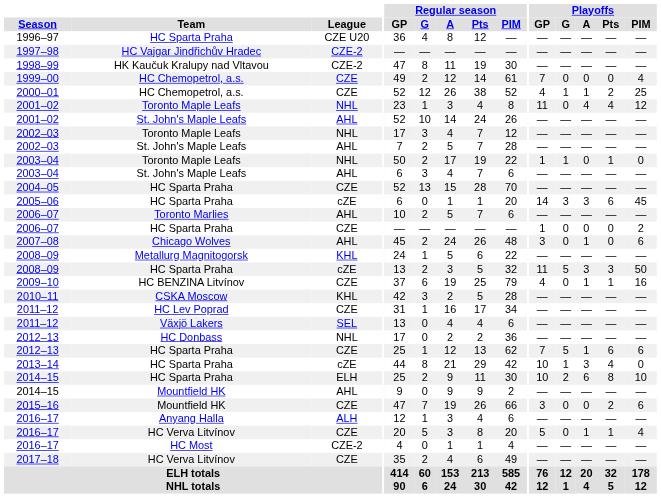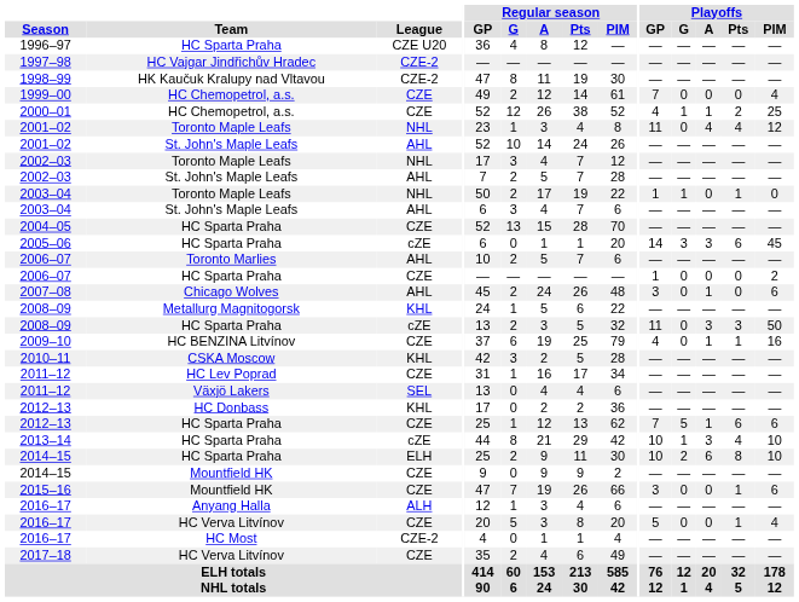 <table border="0" cellpadding="1" cellspacing="0" style="text-align:center; width:60em">
 <tr bgcolor="#e0e0e0">
 <th colspan="3" bgcolor="#ffffff"></th>
 <th rowspan="100" bgcolor="#ffffff"></th>
 <th colspan="5"><a href='#'>Regular season</a></th>
 <th rowspan="100" bgcolor="#ffffff"></th>
 <th colspan="5"><a href='#'>Playoffs</a></th>
 </tr>
 <tr bgcolor="#e0e0e0">
 <th><a href='#'>Season</a></th>
 <th>Team</th>
 <th>League</th>
 <th>GP</th>
 <th><a href='#'>G</a></th>
 <th><a href='#'>A</a></th>
 <th><a href='#'>Pts</a></th>
 <th><a href='#'>PIM</a></th>
 <th>GP</th>
 <th>G</th>
 <th>A</th>
 <th>Pts</th>
 <th>PIM</th>
 </tr>
 <tr>
 <td>1996–97</td>
 <td><a href='#'>HC Sparta Praha</a></td>
 <td>CZE U20</td>
 <td>36</td>
 <td>4</td>
 <td>8</td>
 <td>12</td>
 <td>—</td>
 <td>—</td>
 <td>—</td>
 <td>—</td>
 <td>—</td>
 <td>—</td>
 </tr>
 <tr bgcolor="#f0f0f0">
 <td><a href='#'>1997–98</a></td>
 <td><a href='#'>HC Vajgar Jindřichův Hradec</a></td>
 <td><a href='#'>CZE-2</a></td>
 <td>—</td>
 <td>—</td>
 <td>—</td>
 <td>—</td>
 <td>—</td>
 <td>—</td>
 <td>—</td>
 <td>—</td>
 <td>—</td>
 <td>—</td>
 </tr>
 <tr>
 <td><a href='#'>1998–99</a></td>
 <td>HK Kaučuk Kralupy nad Vltavou</td>
 <td>CZE-2</td>
 <td>47</td>
 <td>8</td>
 <td>11</td>
 <td>19</td>
 <td>30</td>
 <td>—</td>
 <td>—</td>
 <td>—</td>
 <td>—</td>
 <td>—</td>
 </tr>
 <tr bgcolor="#f0f0f0">
 <td><a href='#'>1999–00</a></td>
 <td><a href='#'>HC Chemopetrol, a.s.</a></td>
 <td><a href='#'>CZE</a></td>
 <td>49</td>
 <td>2</td>
 <td>12</td>
 <td>14</td>
 <td>61</td>
 <td>7</td>
 <td>0</td>
 <td>0</td>
 <td>0</td>
 <td>4</td>
 </tr>
 <tr>
 <td><a href='#'>2000–01</a></td>
 <td>HC Chemopetrol, a.s.</td>
 <td>CZE</td>
 <td>52</td>
 <td>12</td>
 <td>26</td>
 <td>38</td>
 <td>52</td>
 <td>4</td>
 <td>1</td>
 <td>1</td>
 <td>2</td>
 <td>25</td>
 </tr>
 <tr bgcolor="#f0f0f0">
 <td><a href='#'>2001–02</a></td>
 <td><a href='#'>Toronto Maple Leafs</a></td>
 <td><a href='#'>NHL</a></td>
 <td>23</td>
 <td>1</td>
 <td>3</td>
 <td>4</td>
 <td>8</td>
 <td>11</td>
 <td>0</td>
 <td>4</td>
 <td>4</td>
 <td>12</td>
 </tr>
 <tr>
 <td><a href='#'>2001–02</a></td>
 <td><a href='#'>St. John's Maple Leafs</a></td>
 <td><a href='#'>AHL</a></td>
 <td>52</td>
 <td>10</td>
 <td>14</td>
 <td>24</td>
 <td>26</td>
 <td>—</td>
 <td>—</td>
 <td>—</td>
 <td>—</td>
 <td>—</td>
 </tr>
 <tr bgcolor="#f0f0f0">
 <td><a href='#'>2002–03</a></td>
 <td>Toronto Maple Leafs</td>
 <td>NHL</td>
 <td>17</td>
 <td>3</td>
 <td>4</td>
 <td>7</td>
 <td>12</td>
 <td>—</td>
 <td>—</td>
 <td>—</td>
 <td>—</td>
 <td>—</td>
 </tr>
 <tr>
 <td><a href='#'>2002–03</a></td>
 <td>St. John's Maple Leafs</td>
 <td>AHL</td>
 <td>7</td>
 <td>2</td>
 <td>5</td>
 <td>7</td>
 <td>28</td>
 <td>—</td>
 <td>—</td>
 <td>—</td>
 <td>—</td>
 <td>—</td>
 </tr>
 <tr bgcolor="#f0f0f0">
 <td><a href='#'>2003–04</a></td>
 <td>Toronto Maple Leafs</td>
 <td>NHL</td>
 <td>50</td>
 <td>2</td>
 <td>17</td>
 <td>19</td>
 <td>22</td>
 <td>1</td>
 <td>1</td>
 <td>0</td>
 <td>1</td>
 <td>0</td>
 </tr>
 <tr>
 <td><a href='#'>2003–04</a></td>
 <td>St. John's Maple Leafs</td>
 <td>AHL</td>
 <td>6</td>
 <td>3</td>
 <td>4</td>
 <td>7</td>
 <td>6</td>
 <td>—</td>
 <td>—</td>
 <td>—</td>
 <td>—</td>
 <td>—</td>
 </tr>
 <tr bgcolor="#f0f0f0">
 <td><a href='#'>2004–05</a></td>
 <td>HC Sparta Praha</td>
 <td>CZE</td>
 <td>52</td>
 <td>13</td>
 <td>15</td>
 <td>28</td>
 <td>70</td>
 <td>—</td>
 <td>—</td>
 <td>—</td>
 <td>—</td>
 <td>—</td>
 </tr>
 <tr>
 <td><a href='#'>2005–06</a></td>
 <td>HC Sparta Praha</td>
 <td>cZE</td>
 <td>6</td>
 <td>0</td>
 <td>1</td>
 <td>1</td>
 <td>20</td>
 <td>14</td>
 <td>3</td>
 <td>3</td>
 <td>6</td>
 <td>45</td>
 </tr>
 <tr bgcolor="#f0f0f0">
 <td><a href='#'>2006–07</a></td>
 <td><a href='#'>Toronto Marlies</a></td>
 <td>AHL</td>
 <td>10</td>
 <td>2</td>
 <td>5</td>
 <td>7</td>
 <td>6</td>
 <td>—</td>
 <td>—</td>
 <td>—</td>
 <td>—</td>
 <td>—</td>
 </tr>
 <tr>
 <td><a href='#'>2006–07</a></td>
 <td>HC Sparta Praha</td>
 <td>CZE</td>
 <td>—</td>
 <td>—</td>
 <td>—</td>
 <td>—</td>
 <td>—</td>
 <td>1</td>
 <td>0</td>
 <td>0</td>
 <td>0</td>
 <td>2</td>
 </tr>
 <tr bgcolor="#f0f0f0">
 <td><a href='#'>2007–08</a></td>
 <td><a href='#'>Chicago Wolves</a></td>
 <td>AHL</td>
 <td>45</td>
 <td>2</td>
 <td>24</td>
 <td>26</td>
 <td>48</td>
 <td>3</td>
 <td>0</td>
 <td>1</td>
 <td>0</td>
 <td>6</td>
 </tr>
 <tr>
 <td><a href='#'>2008–09</a></td>
 <td><a href='#'>Metallurg Magnitogorsk</a></td>
 <td><a href='#'>KHL</a></td>
 <td>24</td>
 <td>1</td>
 <td>5</td>
 <td>6</td>
 <td>22</td>
 <td>—</td>
 <td>—</td>
 <td>—</td>
 <td>—</td>
 <td>—</td>
 </tr>
 <tr bgcolor="#f0f0f0">
 <td><a href='#'>2008–09</a></td>
 <td>HC Sparta Praha</td>
 <td>cZE</td>
 <td>13</td>
 <td>2</td>
 <td>3</td>
 <td>5</td>
 <td>32</td>
 <td>11</td>
-<td>5</td>
+<td>0</td>
 <td>3</td>
 <td>3</td>
 <td>50</td>
 </tr>
 <tr>
 <td><a href='#'>2009–10</a></td>
 <td>HC BENZINA Litvínov</td>
 <td>CZE</td>
 <td>37</td>
 <td>6</td>
 <td>19</td>
 <td>25</td>
 <td>79</td>
 <td>4</td>
 <td>0</td>
 <td>1</td>
 <td>1</td>
 <td>16</td>
 </tr>
 <tr bgcolor="#f0f0f0">
 <td><a href='#'>2010–11</a></td>
 <td><a href='#'>CSKA Moscow</a></td>
 <td>KHL</td>
 <td>42</td>
 <td>3</td>
 <td>2</td>
 <td>5</td>
 <td>28</td>
 <td>—</td>
 <td>—</td>
 <td>—</td>
 <td>—</td>
 <td>—</td>
 </tr>
 <tr>
 <td><a href='#'>2011–12</a></td>
 <td><a href='#'>HC Lev Poprad</a></td>
 <td>CZE</td>
 <td>31</td>
 <td>1</td>
 <td>16</td>
 <td>17</td>
 <td>34</td>
 <td>—</td>
 <td>—</td>
 <td>—</td>
 <td>—</td>
 <td>—</td>
 </tr>
 <tr bgcolor="#f0f0f0">
 <td><a href='#'>2011–12</a></td>
 <td><a href='#'>Växjö Lakers</a></td>
 <td><a href='#'>SEL</a></td>
 <td>13</td>
 <td>0</td>
 <td>4</td>
 <td>4</td>
 <td>6</td>
 <td>—</td>
 <td>—</td>
 <td>—</td>
 <td>—</td>
 <td>—</td>
 </tr>
 <tr>
 <td><a href='#'>2012–13</a></td>
 <td><a href='#'>HC Donbass</a></td>
-<td>NHL</td>
+<td>KHL</td>
 <td>17</td>
 <td>0</td>
 <td>2</td>
 <td>2</td>
 <td>36</td>
 <td>—</td>
 <td>—</td>
 <td>—</td>
 <td>—</td>
 <td>—</td>
 </tr>
 <tr bgcolor="#f0f0f0">
 <td><a href='#'>2012–13</a></td>
 <td>HC Sparta Praha</td>
 <td>CZE</td>
 <td>25</td>
 <td>1</td>
 <td>12</td>
 <td>13</td>
 <td>62</td>
 <td>7</td>
 <td>5</td>
 <td>1</td>
 <td>6</td>
 <td>6</td>
 </tr>
 <tr>
 <td><a href='#'>2013–14</a></td>
 <td>HC Sparta Praha</td>
 <td>cZE</td>
 <td>44</td>
 <td>8</td>
 <td>21</td>
 <td>29</td>
 <td>42</td>
 <td>10</td>
 <td>1</td>
 <td>3</td>
 <td>4</td>
-<td>0</td>
+<td>10</td>
 </tr>
 <tr bgcolor="#f0f0f0">
 <td><a href='#'>2014–15</a></td>
 <td>HC Sparta Praha</td>
 <td>ELH</td>
 <td>25</td>
 <td>2</td>
 <td>9</td>
 <td>11</td>
 <td>30</td>
 <td>10</td>
 <td>2</td>
 <td>6</td>
 <td>8</td>
 <td>10</td>
 </tr>
 <tr>
 <td>2014–15</td>
 <td><a href='#'>Mountfield HK</a></td>
-<td>AHL</td>
+<td>CZE</td>
 <td>9</td>
 <td>0</td>
 <td>9</td>
 <td>9</td>
 <td>2</td>
 <td>—</td>
 <td>—</td>
 <td>—</td>
 <td>—</td>
 <td>—</td>
 </tr>
 <tr bgcolor="#f0f0f0">
 <td><a href='#'>2015–16</a></td>
 <td>Mountfield HK</td>
 <td>CZE</td>
 <td>47</td>
 <td>7</td>
 <td>19</td>
 <td>26</td>
 <td>66</td>
 <td>3</td>
 <td>0</td>
 <td>0</td>
-<td>2</td>
+<td>1</td>
 <td>6</td>
 </tr>
 <tr>
 <td><a href='#'>2016–17</a></td>
 <td><a href='#'>Anyang Halla</a></td>
 <td><a href='#'>ALH</a></td>
 <td>12</td>
 <td>1</td>
 <td>3</td>
 <td>4</td>
 <td>6</td>
 <td>—</td>
 <td>—</td>
 <td>—</td>
 <td>—</td>
 <td>—</td>
 </tr>
 <tr bgcolor="#f0f0f0">
 <td><a href='#'>2016–17</a></td>
 <td>HC Verva Litvínov</td>
 <td>CZE</td>
 <td>20</td>
 <td>5</td>
 <td>3</td>
 <td>8</td>
 <td>20</td>
 <td>5</td>
 <td>0</td>
-<td>1</td>
+<td>0</td>
 <td>1</td>
 <td>4</td>
 </tr>
 <tr>
 <td><a href='#'>2016–17</a></td>
 <td><a href='#'>HC Most</a></td>
 <td>CZE-2</td>
 <td>4</td>
 <td>0</td>
 <td>1</td>
 <td>1</td>
 <td>4</td>
 <td>—</td>
 <td>—</td>
 <td>—</td>
 <td>—</td>
 <td>—</td>
 </tr>
 <tr bgcolor="#f0f0f0">
 <td><a href='#'>2017–18</a></td>
 <td>HC Verva Litvínov</td>
 <td>CZE</td>
 <td>35</td>
 <td>2</td>
 <td>4</td>
 <td>6</td>
 <td>49</td>
 <td>—</td>
 <td>—</td>
 <td>—</td>
 <td>—</td>
 <td>—</td>
 </tr>
 <tr bgcolor="#e0e0e0">
 <th colspan="3">ELH totals</th>
 <th>414</th>
 <th>60</th>
 <th>153</th>
 <th>213</th>
 <th>585</th>
 <th>76</th>
 <th>12</th>
 <th>20</th>
 <th>32</th>
 <th>178</th>
 </tr>
 <tr bgcolor="#e0e0e0">
 <th colspan="3">NHL totals</th>
 <th>90</th>
 <th>6</th>
 <th>24</th>
 <th>30</th>
 <th>42</th>
 <th>12</th>
 <th>1</th>
 <th>4</th>
 <th>5</th>
 <th>12</th>
 </tr>
 </table>
